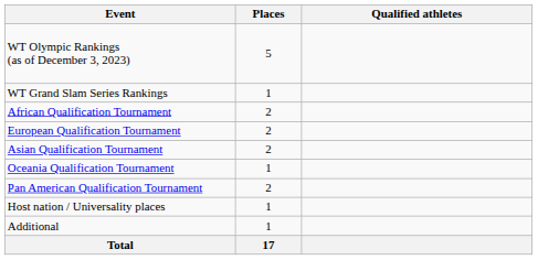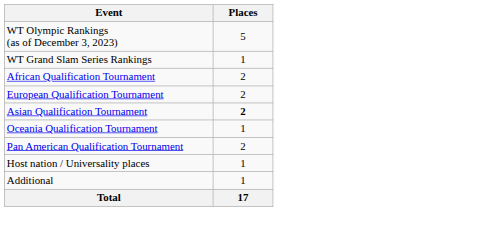 <table class="wikitable">
 <tr>
 <th width=300>Event</th>
 <th width=80>Places</th>
-<th width=300>Qualified athletes</th>
 </tr>
 <tr>
 <td>WT Olympic Rankings<br>(as of December 3, 2023)</td>
 <td align=center>5</td>
-<td><br><br><br><br></td>
 </tr>
 <tr>
 <td>WT Grand Slam Series Rankings</td>
 <td align=center>1</td>
-<td></td>
 </tr>
 <tr>
 <td><a href='#'>African Qualification Tournament</a></td>
 <td align=center>2</td>
-<td><br></td>
 </tr>
 <tr>
 <td><a href='#'>European Qualification Tournament</a></td>
 <td align=center>2</td>
-<td><br></td>
 </tr>
 <tr>
 <td><a href='#'>Asian Qualification Tournament</a></td>
-<td align="center">2</td>
-<td><br></td>
+<td align="center"><strong>2</strong></td>
 </tr>
 <tr>
 <td><a href='#'>Oceania Qualification Tournament</a></td>
 <td align=center>1</td>
-<td></td>
 </tr>
 <tr>
 <td><a href='#'>Pan American Qualification Tournament</a></td>
 <td align=center>2</td>
-<td><br></td>
 </tr>
 <tr>
 <td>Host nation / Universality places</td>
 <td align="center">1</td>
-<td></td>
 </tr>
 <tr>
 <td>Additional</td>
 <td align="center">1</td>
-<td></td>
 </tr>
 <tr>
 <th>Total</th>
 <th>17</th>
-<th></th>
 </tr>
 </table>
